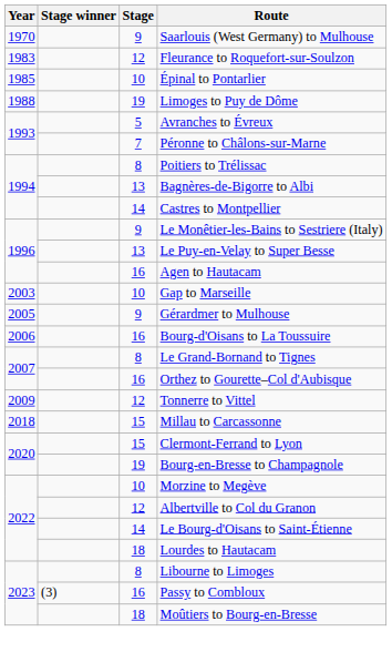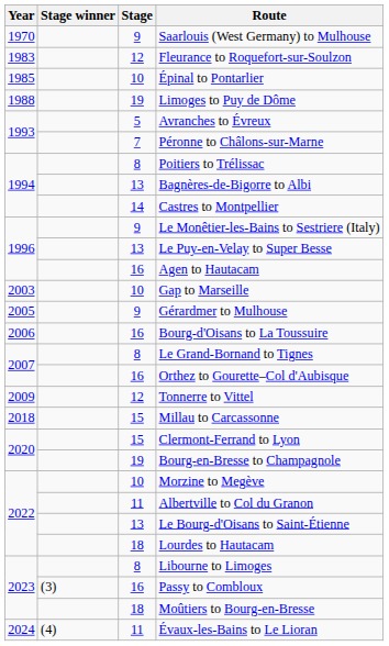 <table class="wikitable sortable">
 <tr>
 <th>Year</th>
 <th>Stage winner</th>
 <th>Stage</th>
 <th>Route</th>
 </tr>
 <tr>
 <td><a href='#'>1970</a></td>
 <td></td>
 <td style="text-align:center;"><a href='#'>9</a></td>
 <td><a href='#'>Saarlouis</a> (West Germany) to <a href='#'>Mulhouse</a></td>
 </tr>
 <tr>
 <td><a href='#'>1983</a></td>
 <td></td>
 <td style="text-align:center;"><a href='#'>12</a></td>
 <td><a href='#'>Fleurance</a> to <a href='#'>Roquefort-sur-Soulzon</a></td>
 </tr>
 <tr>
 <td><a href='#'>1985</a></td>
 <td></td>
 <td style="text-align:center;"><a href='#'>10</a></td>
 <td><a href='#'>Épinal</a> to <a href='#'>Pontarlier</a></td>
 </tr>
 <tr>
 <td><a href='#'>1988</a></td>
 <td></td>
 <td style="text-align:center;"><a href='#'>19</a></td>
 <td><a href='#'>Limoges</a> to <a href='#'>Puy de Dôme</a></td>
 </tr>
 <tr>
 <td rowspan="2"><a href='#'>1993</a></td>
 <td></td>
 <td style="text-align:center;"><a href='#'>5</a></td>
 <td><a href='#'>Avranches</a> to <a href='#'>Évreux</a></td>
 </tr>
 <tr>
 <td></td>
 <td style="text-align:center;"><a href='#'>7</a></td>
 <td><a href='#'>Péronne</a> to <a href='#'>Châlons-sur-Marne</a></td>
 </tr>
 <tr>
 <td rowspan="3"><a href='#'>1994</a></td>
 <td></td>
 <td style="text-align:center;"><a href='#'>8</a></td>
 <td><a href='#'>Poitiers</a> to <a href='#'>Trélissac</a></td>
 </tr>
 <tr>
 <td> </td>
 <td style="text-align:center;"><a href='#'>13</a></td>
 <td><a href='#'>Bagnères-de-Bigorre</a> to <a href='#'>Albi</a></td>
 </tr>
 <tr>
 <td></td>
 <td style="text-align:center;"><a href='#'>14</a></td>
 <td><a href='#'>Castres</a> to <a href='#'>Montpellier</a></td>
 </tr>
 <tr>
 <td rowspan="3"><a href='#'>1996</a></td>
 <td> </td>
 <td style="text-align:center;"><a href='#'>9</a></td>
 <td><a href='#'>Le Monêtier-les-Bains</a> to <a href='#'>Sestriere</a> (Italy)</td>
 </tr>
 <tr>
 <td> </td>
 <td style="text-align:center;"><a href='#'>13</a></td>
 <td><a href='#'>Le Puy-en-Velay</a> to <a href='#'>Super Besse</a></td>
 </tr>
 <tr>
 <td> </td>
 <td style="text-align:center;"><a href='#'>16</a></td>
 <td><a href='#'>Agen</a> to <a href='#'>Hautacam</a></td>
 </tr>
 <tr>
 <td><a href='#'>2003</a></td>
 <td></td>
 <td style="text-align:center;"><a href='#'>10</a></td>
 <td><a href='#'>Gap</a> to <a href='#'>Marseille</a></td>
 </tr>
 <tr>
 <td><a href='#'>2005</a></td>
 <td></td>
 <td style="text-align:center;"><a href='#'>9</a></td>
 <td><a href='#'>Gérardmer</a> to <a href='#'>Mulhouse</a></td>
 </tr>
 <tr>
 <td><a href='#'>2006</a></td>
 <td> </td>
 <td style="text-align:center;"><a href='#'>16</a></td>
 <td><a href='#'>Bourg-d'Oisans</a> to <a href='#'>La Toussuire</a></td>
 </tr>
 <tr>
 <td rowspan="2"><a href='#'>2007</a></td>
 <td> </td>
 <td style="text-align:center;"><a href='#'>8</a></td>
 <td><a href='#'>Le Grand-Bornand</a> to <a href='#'>Tignes</a></td>
 </tr>
 <tr>
 <td> </td>
 <td style="text-align:center;"><a href='#'>16</a></td>
 <td><a href='#'>Orthez</a> to <a href='#'>Gourette</a>–<a href='#'>Col d'Aubisque</a></td>
 </tr>
 <tr>
 <td><a href='#'>2009</a></td>
 <td></td>
 <td style="text-align:center;"><a href='#'>12</a></td>
 <td><a href='#'>Tonnerre</a> to <a href='#'>Vittel</a></td>
 </tr>
 <tr>
 <td><a href='#'>2018</a></td>
 <td></td>
 <td style="text-align:center;"><a href='#'>15</a></td>
 <td><a href='#'>Millau</a> to <a href='#'>Carcassonne</a></td>
 </tr>
 <tr>
 <td rowspan="2"><a href='#'>2020</a></td>
 <td></td>
 <td style="text-align:center;"><a href='#'>15</a></td>
 <td><a href='#'>Clermont-Ferrand</a> to <a href='#'>Lyon</a></td>
 </tr>
 <tr>
 <td> </td>
 <td style="text-align:center;"><a href='#'>19</a></td>
 <td><a href='#'>Bourg-en-Bresse</a> to <a href='#'>Champagnole</a></td>
 </tr>
 <tr>
 <td rowspan="4"><a href='#'>2022</a></td>
 <td> </td>
 <td style="text-align:center;"><a href='#'>10</a></td>
 <td><a href='#'>Morzine</a> to <a href='#'>Megève</a></td>
 </tr>
 <tr>
 <td></td>
-<td style="text-align:center;"><a href='#'>12</a></td>
+<td style="text-align:center;"><a href='#'>11</a></td>
 <td><a href='#'>Albertville</a> to <a href='#'>Col du Granon</a></td>
 </tr>
 <tr>
 <td></td>
-<td style="text-align:center;"><a href='#'>14</a></td>
+<td style="text-align:center;"><a href='#'>13</a></td>
 <td><a href='#'>Le Bourg-d'Oisans</a> to <a href='#'>Saint-Étienne</a></td>
 </tr>
 <tr>
 <td> </td>
 <td style="text-align:center;"><a href='#'>18</a></td>
 <td><a href='#'>Lourdes</a> to <a href='#'>Hautacam</a></td>
 </tr>
 <tr>
 <td rowspan="3"><a href='#'>2023</a></td>
 <td> </td>
 <td style="text-align:center;"><a href='#'>8</a></td>
 <td><a href='#'>Libourne</a> to <a href='#'>Limoges</a></td>
 </tr>
 <tr>
 <td> (3)</td>
 <td style="text-align:center;"><a href='#'>16</a></td>
 <td><a href='#'>Passy</a> to <a href='#'>Combloux</a></td>
 </tr>
 <tr>
 <td></td>
 <td style="text-align:center;"><a href='#'>18</a></td>
 <td><a href='#'>Moûtiers</a> to <a href='#'>Bourg-en-Bresse</a></td>
 </tr>
+<tr>
+<td rowspan="1"><a href='#'>2024</a></td>
+<td> (4)</td>
+<td style="text-align:center;"><a href='#'>11</a></td>
+<td><a href='#'>Évaux-les-Bains</a> to <a href='#'>Le Lioran</a></td>
+</tr>
 </table>
